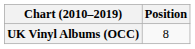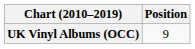 <table class="wikitable sortable plainrowheaders" style="text-align:center">
 <tr>
 <th scope="col">Chart (2010–2019)</th>
 <th scope="col">Position</th>
 </tr>
 <tr>
 <th scope="row">UK Vinyl Albums (OCC)</th>
-<td>8</td>
+<td>9</td>
 </tr>
 </table>
